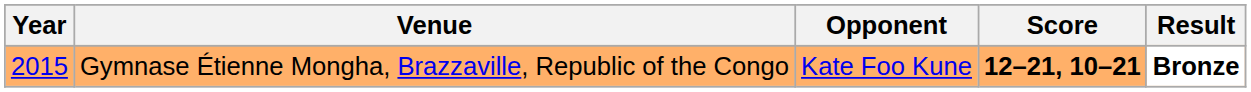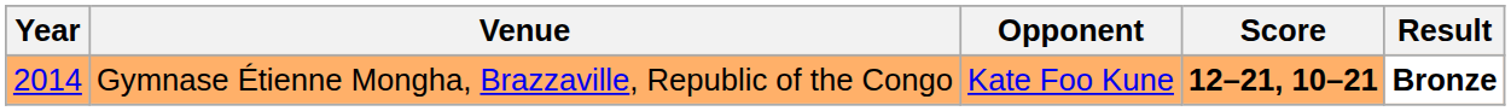 <table class="sortable wikitable" style="font-size: 90%;">
 <tr>
 <th>Year</th>
 <th>Venue</th>
 <th>Opponent</th>
 <th>Score</th>
 <th>Result</th>
 </tr>
 <tr style="background:#FFB069">
-<td align="center"><a href='#'>2015</a></td>
+<td align="center"><a href='#'>2014</a></td>
 <td align="left">Gymnase Étienne Mongha, <a href='#'>Brazzaville</a>, Republic of the Congo</td>
 <td align="left"> <a href='#'>Kate Foo Kune</a></td>
 <td align="left"><strong>12–21, 10–21</strong></td>
 <td style="text-align:left; background:white"> <strong>Bronze</strong></td>
 </tr>
 </table>
